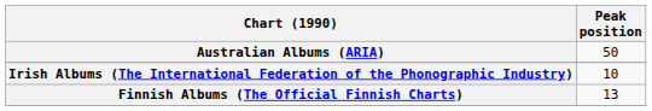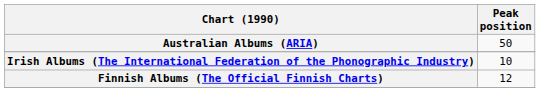 <table class="wikitable sortable plainrowheaders" style="text-align:center">
 <tr>
 <th scope="col">Chart (1990)</th>
 <th scope="col">Peak<br>position</th>
 </tr>
 <tr>
 <th scope="row">Australian Albums (<a href='#'>ARIA</a>)</th>
 <td>50</td>
 </tr>
 <tr>
 </tr>
 <tr>
 </tr>
 <tr>
 <th scope="row">Irish Albums (<a href='#'>The International Federation of the Phonographic Industry</a>)</th>
 <td align="center">10</td>
 </tr>
 <tr>
 <th scope="row">Finnish Albums (<a href='#'>The Official Finnish Charts</a>)</th>
-<td>13</td>
+<td>12</td>
 </tr>
 <tr>
 </tr>
 <tr>
 </tr>
 <tr>
 </tr>
 <tr>
 </tr>
 </table>
